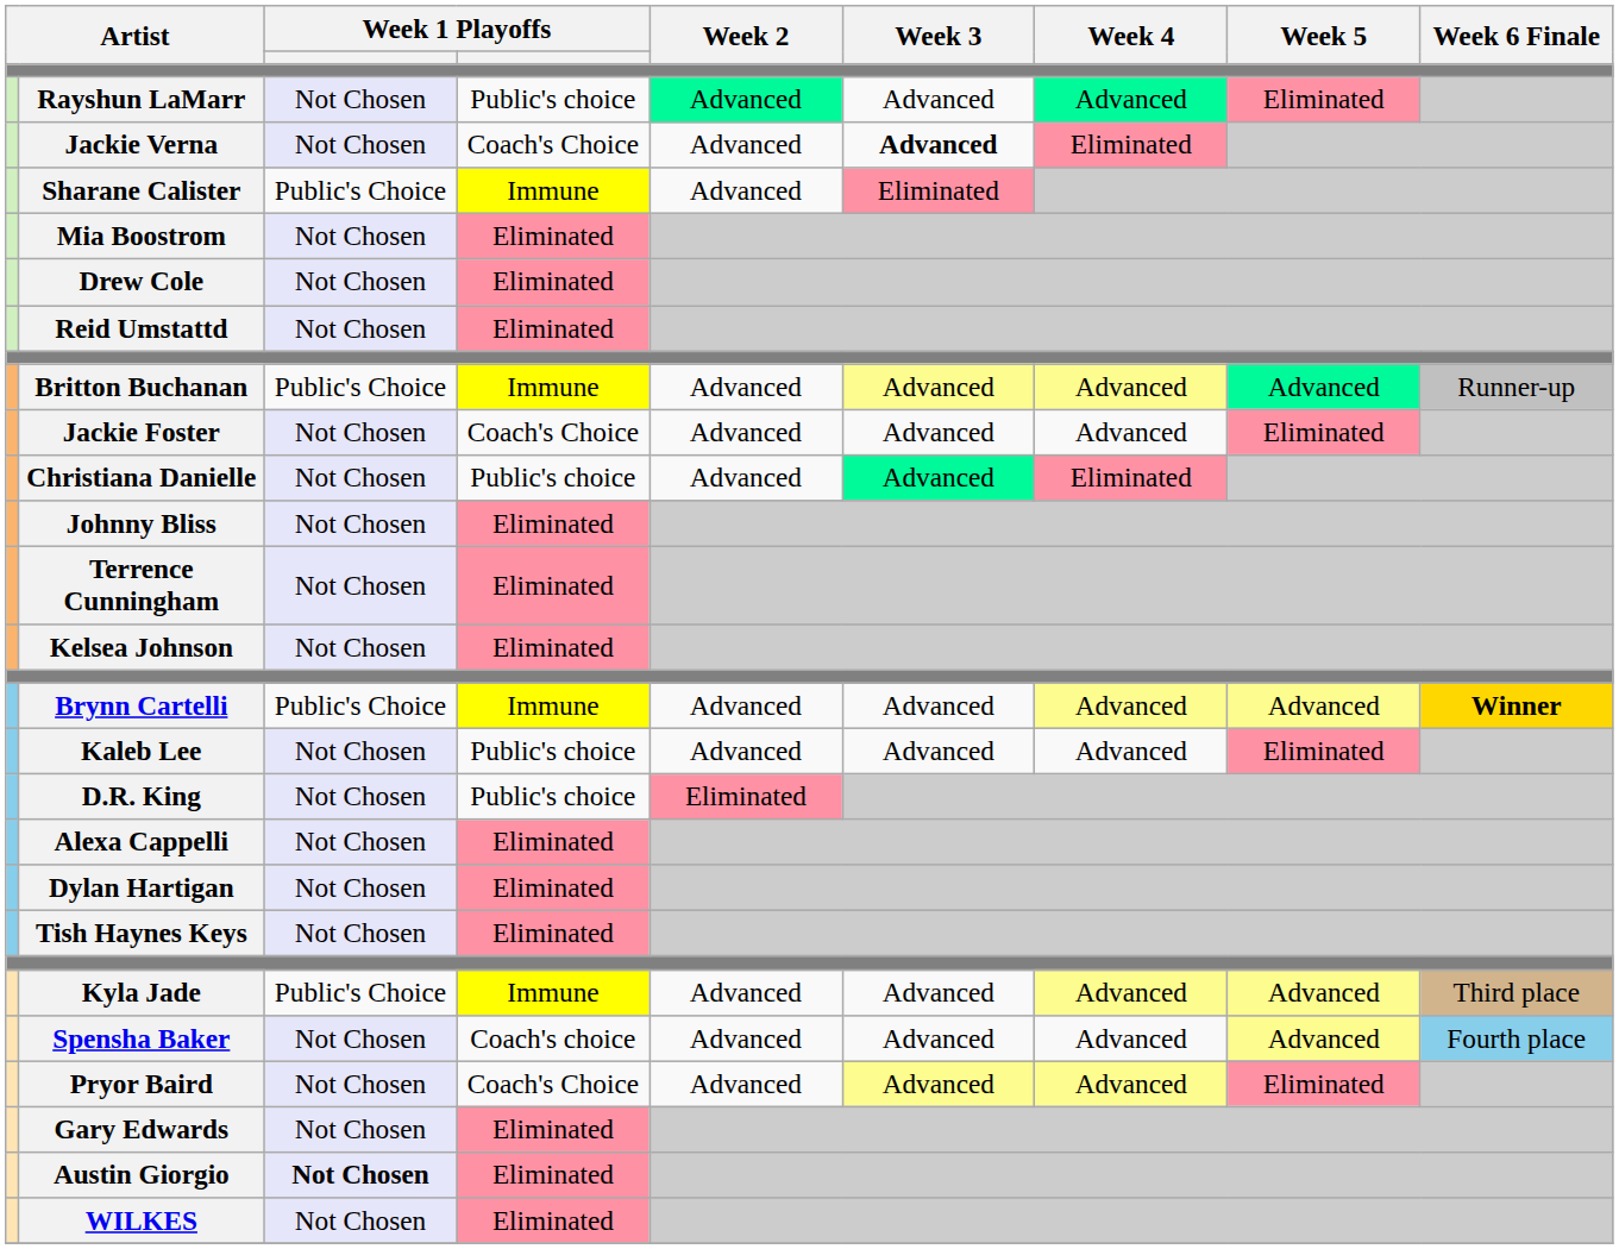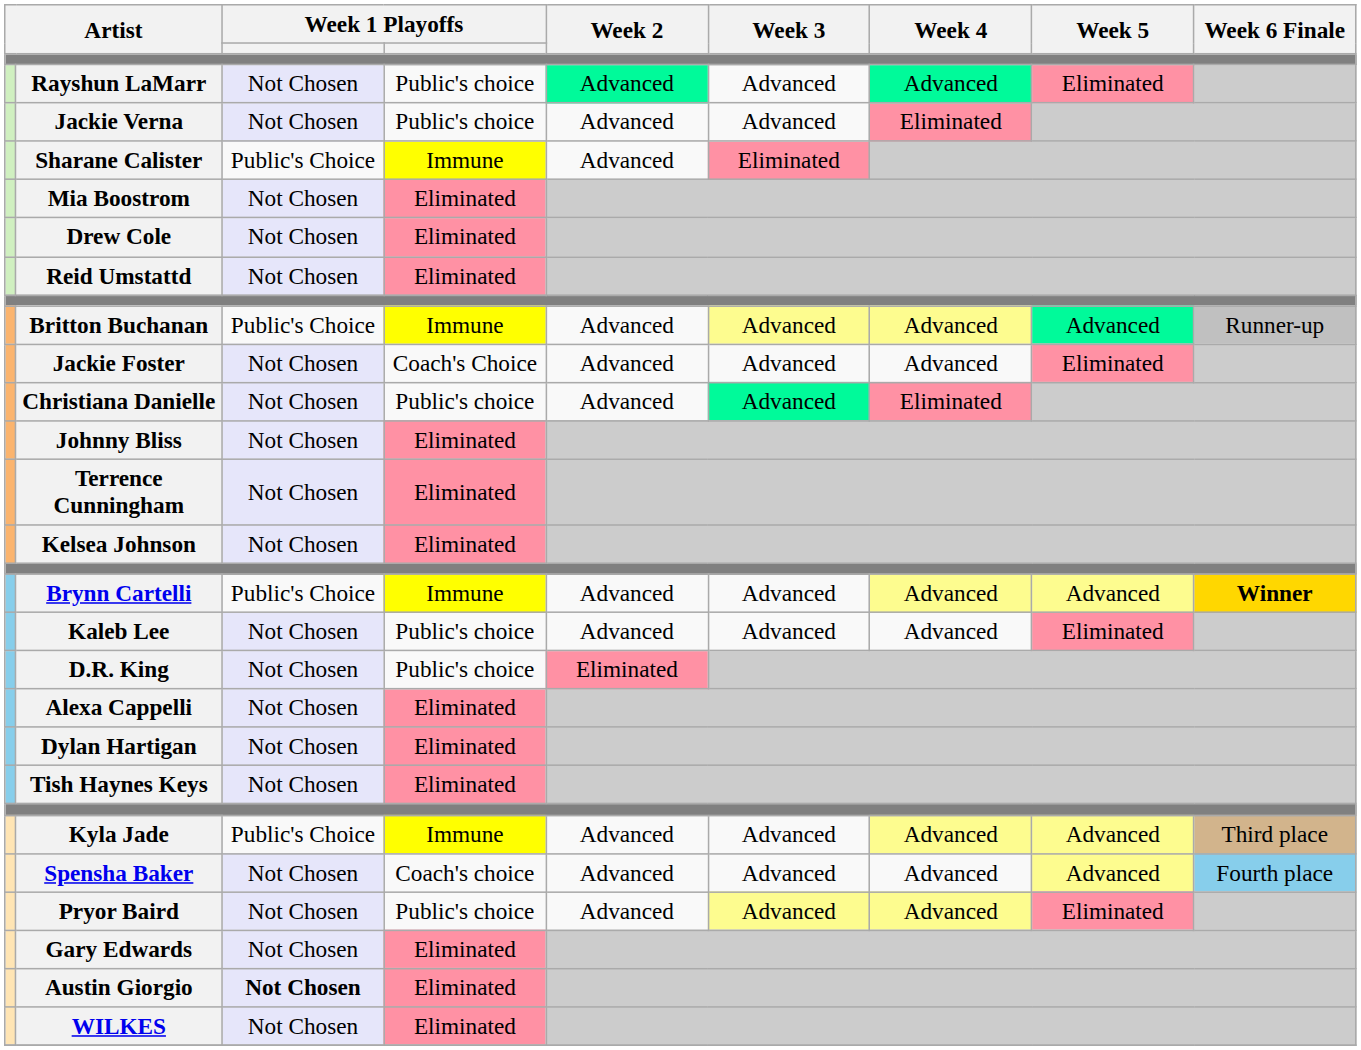 <table class="wikitable" style="font-size:95%; text-align:center; width:100%;">
 <tr>
 <th width="16%" rowspan="2" colspan="2">Artist</th>
 <th colspan="2">Week 1 Playoffs</th>
 <th rowspan="2" style="width:12%;">Week 2</th>
 <th rowspan="2" style="width:12%;">Week 3</th>
 <th rowspan="2" style="width:12%;">Week 4</th>
 <th rowspan="2" style="width:12%;">Week 5</th>
 <th rowspan="2" style="width:12%;">Week 6 Finale</th>
 </tr>
 <tr>
 <th style="width:12%;"></th>
 <th style="width:12%;"></th>
 </tr>
 <tr>
 <th colspan="11" style="background:gray;"></th>
 </tr>
 <tr>
 <th style="background:#d0f0c0;"></th>
 <th>Rayshun LaMarr</th>
 <td bgcolor=#E6E6FA>Not Chosen</td>
 <td>Public's choice</td>
 <td style="background:#00FA9A;">Advanced</td>
 <td>Advanced</td>
 <td style="background:#00FA9A;">Advanced</td>
 <td style="background:#FF91A4;">Eliminated</td>
 <td style="background:#ccc;"></td>
 </tr>
 <tr>
 <th style="background:#d0f0c0;"></th>
 <th>Jackie Verna</th>
 <td bgcolor=#E6E6FA>Not Chosen</td>
-<td>Coach's Choice</td>
+<td>Public's choice</td>
 <td>Advanced</td>
-<td><strong>Advanced</strong></td>
+<td>Advanced</td>
 <td style="background:#FF91A4;">Eliminated</td>
 <td colspan="2" style="background:#ccc;"></td>
 </tr>
 <tr>
 <th style="background:#d0f0c0;"></th>
 <th>Sharane Calister</th>
 <td>Public's Choice</td>
 <td bgcolor=yellow>Immune</td>
 <td>Advanced</td>
 <td style="background:#FF91A4;">Eliminated</td>
 <td colspan="3" style="background:#ccc;"></td>
 </tr>
 <tr>
 <th style="background:#d0f0c0;"></th>
 <th>Mia Boostrom</th>
 <td bgcolor=#E6E6FA>Not Chosen</td>
 <td style="background:#FF91A4;">Eliminated</td>
 <td colspan="6" style="background:#ccc;"></td>
 </tr>
 <tr>
 <th style="background:#d0f0c0;"></th>
 <th>Drew Cole</th>
 <td bgcolor=#E6E6FA>Not Chosen</td>
 <td style="background:#FF91A4;">Eliminated</td>
 <td colspan="6" style="background:#ccc;"></td>
 </tr>
 <tr>
 <th style="background:#d0f0c0;"></th>
 <th>Reid Umstattd</th>
 <td bgcolor=#E6E6FA>Not Chosen</td>
 <td style="background:#FF91A4;">Eliminated</td>
 <td colspan="6" style="background:#ccc;"></td>
 </tr>
 <tr>
 <th colspan="11" style="background:gray;"></th>
 </tr>
 <tr>
 <th style="background:#fbb46e;"></th>
 <th>Britton Buchanan</th>
 <td>Public's Choice</td>
 <td bgcolor=yellow>Immune</td>
 <td>Advanced</td>
 <td bgcolor=#FDFC8F>Advanced </td>
 <td bgcolor=#FDFC8F>Advanced </td>
 <td bgcolor=#00FA9A>Advanced </td>
 <td bgcolor=silver>Runner-up  </td>
 </tr>
 <tr>
 <th style="background:#fbb46e;"></th>
 <th>Jackie Foster</th>
 <td bgcolor=#E6E6FA>Not Chosen</td>
 <td>Coach's Choice</td>
 <td>Advanced</td>
 <td>Advanced</td>
 <td>Advanced</td>
 <td style="background:#FF91A4;">Eliminated</td>
 <td style="background:#ccc;"></td>
 </tr>
 <tr>
 <th style="background:#fbb46e;"></th>
 <th>Christiana Danielle</th>
 <td bgcolor=#E6E6FA>Not Chosen</td>
 <td>Public's choice</td>
 <td>Advanced</td>
 <td style="background:#00FA9A;">Advanced</td>
 <td style="background:#FF91A4;">Eliminated</td>
 <td colspan="2" style="background:#ccc;"></td>
 </tr>
 <tr>
 <th style="background:#fbb46e;"></th>
 <th>Johnny Bliss</th>
 <td bgcolor=#E6E6FA>Not Chosen</td>
 <td style="background:#FF91A4;">Eliminated</td>
 <td colspan="6" style="background:#ccc;"></td>
 </tr>
 <tr>
 <th style="background:#fbb46e;"></th>
 <th>Terrence Cunningham</th>
 <td bgcolor=#E6E6FA>Not Chosen</td>
 <td style="background:#FF91A4;">Eliminated</td>
 <td colspan="6" style="background:#ccc;"></td>
 </tr>
 <tr>
 <th style="background:#fbb46e;"></th>
 <th>Kelsea Johnson</th>
 <td bgcolor=#E6E6FA>Not Chosen</td>
 <td style="background:#FF91A4;">Eliminated</td>
 <td colspan="6" style="background:#ccc;"></td>
 </tr>
 <tr>
 <th colspan="11" style="background:gray;"></th>
 </tr>
 <tr>
 <th style="background:#87ceeb;"></th>
 <th><a href='#'>Brynn Cartelli</a></th>
 <td>Public's Choice</td>
 <td bgcolor=yellow>Immune</td>
 <td>Advanced</td>
 <td>Advanced</td>
 <td bgcolor=#FDFC8F>Advanced </td>
 <td bgcolor=#FDFC8F>Advanced </td>
 <td bgcolor=gold><strong>Winner</strong>  </td>
 </tr>
 <tr>
 <th style="background:#87ceeb;"></th>
 <th>Kaleb Lee</th>
 <td bgcolor=#E6E6FA>Not Chosen</td>
 <td>Public's choice</td>
 <td>Advanced</td>
 <td>Advanced</td>
 <td>Advanced</td>
 <td bgcolor=#FF91A4>Eliminated </td>
 <td style="background:#ccc;"></td>
 </tr>
 <tr>
 <th style="background:#87ceeb;"></th>
 <th>D.R. King</th>
 <td bgcolor=#E6E6FA>Not Chosen</td>
 <td>Public's choice</td>
 <td style="background:#FF91A4;">Eliminated</td>
 <td colspan="5" style="background:#ccc;"></td>
 </tr>
 <tr>
 <th style="background:#87ceeb;"></th>
 <th>Alexa Cappelli</th>
 <td bgcolor=#E6E6FA>Not Chosen</td>
 <td style="background:#FF91A4;">Eliminated</td>
 <td colspan="6" style="background:#ccc;"></td>
 </tr>
 <tr>
 <th style="background:#87ceeb;"></th>
 <th>Dylan Hartigan</th>
 <td bgcolor=#E6E6FA>Not Chosen</td>
 <td style="background:#FF91A4;">Eliminated</td>
 <td colspan="6" style="background:#ccc;"></td>
 </tr>
 <tr>
 <th style="background:#87ceeb;"></th>
 <th>Tish Haynes Keys</th>
 <td bgcolor=#E6E6FA>Not Chosen</td>
 <td style="background:#FF91A4;">Eliminated</td>
 <td colspan="7" style="background:#ccc;"></td>
 </tr>
 <tr>
 <th colspan="11" style="background:gray;"></th>
 </tr>
 <tr>
 <th style="background:#ffe5b4;"></th>
 <th>Kyla Jade</th>
 <td>Public's Choice</td>
 <td bgcolor=yellow>Immune</td>
 <td>Advanced</td>
 <td>Advanced</td>
 <td bgcolor=#FDFC8F>Advanced </td>
 <td bgcolor=#FDFC8F>Advanced </td>
 <td style="background:tan">Third place </td>
 </tr>
 <tr>
 <th style="background:#ffe5b4;"></th>
 <th><a href='#'>Spensha Baker</a></th>
 <td bgcolor=#E6E6FA>Not Chosen</td>
 <td>Coach's choice</td>
 <td>Advanced</td>
 <td>Advanced</td>
 <td>Advanced</td>
 <td bgcolor=#FDFC8F>Advanced </td>
 <td bgcolor=skyblue>Fourth place </td>
 </tr>
 <tr>
 <th style="background:#ffe5b4;"></th>
 <th>Pryor Baird</th>
 <td bgcolor=#E6E6FA>Not Chosen</td>
-<td>Coach's Choice</td>
+<td>Public's choice</td>
 <td>Advanced</td>
 <td bgcolor=#FDFC8F>Advanced </td>
 <td bgcolor=#FDFC8F>Advanced </td>
 <td bgcolor=#FF91A4>Eliminated </td>
 <td style="background:#ccc;"></td>
 </tr>
 <tr>
 <th style="background:#ffe5b4;"></th>
 <th>Gary Edwards</th>
 <td bgcolor=#E6E6FA>Not Chosen</td>
 <td style="background:#FF91A4;">Eliminated</td>
 <td colspan="6" style="background:#ccc;"></td>
 </tr>
 <tr>
 <th style="background:#ffe5b4;"></th>
 <th>Austin Giorgio</th>
 <td bgcolor=#E6E6FA><strong>Not Chosen</strong></td>
 <td style="background:#FF91A4;">Eliminated</td>
 <td colspan="6" style="background:#ccc;"></td>
 </tr>
 <tr>
 <th style="background:#ffe5b4;"></th>
 <th><a href='#'>WILKES</a></th>
 <td bgcolor=#E6E6FA>Not Chosen</td>
 <td style="background:#FF91A4;">Eliminated</td>
 <td colspan="6" style="background:#ccc;"></td>
 </tr>
 <tr>
 </tr>
 </table>
